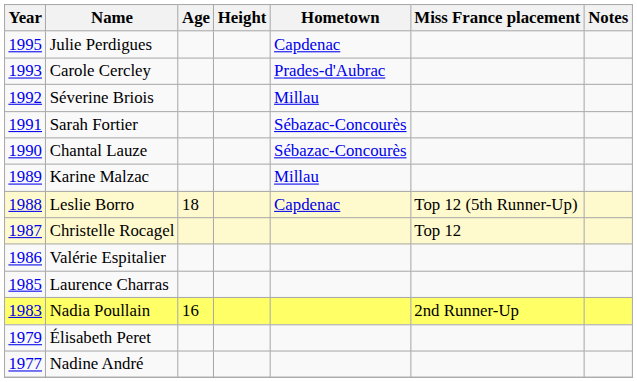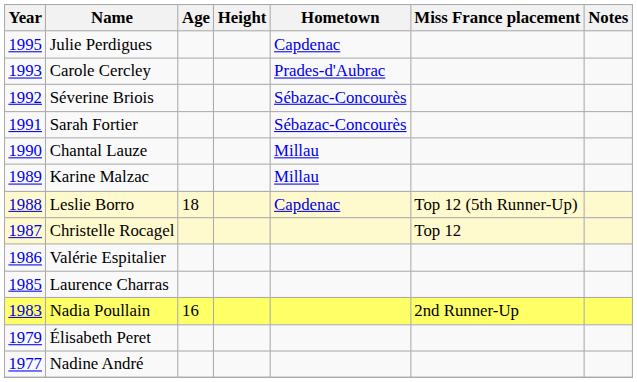 <table class="wikitable sortable">
 <tr>
 <th>Year</th>
 <th>Name</th>
 <th>Age</th>
 <th>Height</th>
 <th>Hometown</th>
 <th>Miss France placement</th>
 <th>Notes</th>
 </tr>
 <tr>
 <td><a href='#'>1995</a></td>
 <td>Julie Perdigues</td>
 <td></td>
 <td></td>
 <td><a href='#'>Capdenac</a></td>
 <td></td>
 <td></td>
 </tr>
 <tr>
 <td><a href='#'>1993</a></td>
 <td>Carole Cercley</td>
 <td></td>
 <td></td>
 <td><a href='#'>Prades-d'Aubrac</a></td>
 <td></td>
 <td></td>
 </tr>
 <tr>
 <td><a href='#'>1992</a></td>
 <td>Séverine Briois</td>
 <td></td>
 <td></td>
-<td><a href='#'>Millau</a></td>
+<td><a href='#'>Sébazac-Concourès</a></td>
 <td></td>
 <td></td>
 </tr>
 <tr>
 <td><a href='#'>1991</a></td>
 <td>Sarah Fortier</td>
 <td></td>
 <td></td>
 <td><a href='#'>Sébazac-Concourès</a></td>
 <td></td>
 <td></td>
 </tr>
 <tr>
 <td><a href='#'>1990</a></td>
 <td>Chantal Lauze</td>
 <td></td>
 <td></td>
-<td><a href='#'>Sébazac-Concourès</a></td>
+<td><a href='#'>Millau</a></td>
 <td></td>
 <td></td>
 </tr>
 <tr>
 <td><a href='#'>1989</a></td>
 <td>Karine Malzac</td>
 <td></td>
 <td></td>
 <td><a href='#'>Millau</a></td>
 <td></td>
 <td></td>
 </tr>
 <tr bgcolor=#FFFACD>
 <td><a href='#'>1988</a></td>
 <td>Leslie Borro</td>
 <td>18</td>
 <td></td>
 <td><a href='#'>Capdenac</a></td>
 <td>Top 12 (5th Runner-Up)</td>
 <td></td>
 </tr>
 <tr bgcolor=#FFFACD>
 <td><a href='#'>1987</a></td>
 <td>Christelle Rocagel</td>
 <td></td>
 <td></td>
 <td></td>
 <td>Top 12</td>
 <td></td>
 </tr>
 <tr>
 <td><a href='#'>1986</a></td>
 <td>Valérie Espitalier</td>
 <td></td>
 <td></td>
 <td></td>
 <td></td>
 <td></td>
 </tr>
 <tr>
 <td><a href='#'>1985</a></td>
 <td>Laurence Charras</td>
 <td></td>
 <td></td>
 <td></td>
 <td></td>
 <td></td>
 </tr>
 <tr bgcolor=#FFFF66>
 <td><a href='#'>1983</a></td>
 <td>Nadia Poullain</td>
 <td>16</td>
 <td></td>
 <td></td>
 <td>2nd Runner-Up</td>
 <td></td>
 </tr>
 <tr>
 <td><a href='#'>1979</a></td>
 <td>Élisabeth Peret</td>
 <td></td>
 <td></td>
 <td></td>
 <td></td>
 <td></td>
 </tr>
 <tr>
 <td><a href='#'>1977</a></td>
 <td>Nadine André</td>
 <td></td>
 <td></td>
 <td></td>
 <td></td>
 <td></td>
 </tr>
 <tr>
 </tr>
 </table>
